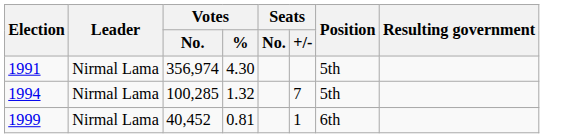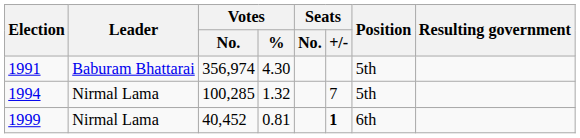 <table class="wikitable">
 <tr>
 <th rowspan="2">Election</th>
 <th rowspan="2">Leader</th>
 <th colspan="2">Votes</th>
 <th colspan="2">Seats</th>
 <th rowspan="2">Position</th>
 <th rowspan="2">Resulting government</th>
 </tr>
 <tr>
 <th>No.</th>
 <th>%</th>
 <th>No.</th>
 <th>+/-</th>
 </tr>
 <tr>
 <td><a href='#'>1991</a></td>
-<td>Nirmal Lama</td>
+<td><a href='#'>Baburam Bhattarai</a></td>
 <td>356,974</td>
 <td>4.30</td>
 <td></td>
 <td></td>
 <td>5th</td>
 <td></td>
 </tr>
 <tr>
 <td><a href='#'>1994</a></td>
 <td>Nirmal Lama</td>
 <td>100,285</td>
 <td>1.32</td>
 <td></td>
 <td> 7</td>
 <td> 5th</td>
 <td></td>
 </tr>
 <tr>
 <td><a href='#'>1999</a></td>
 <td>Nirmal Lama</td>
 <td>40,452</td>
 <td>0.81</td>
 <td></td>
-<td> 1</td>
+<td><strong> 1</strong></td>
 <td> 6th</td>
 <td></td>
 </tr>
 </table>
